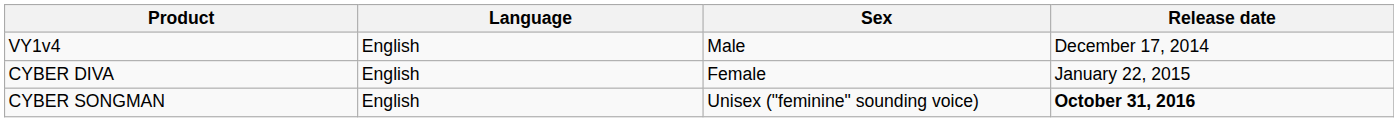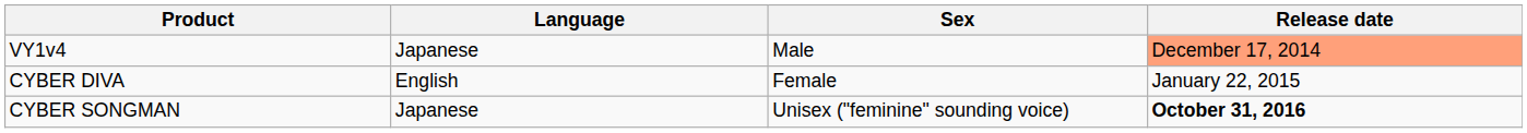 <table class="wikitable" style="text-align:left; width:100%">
 <tr>
 <th width="5%">Product</th>
 <th width="5%">Language</th>
 <th width="5%">Sex</th>
 <th width="5%">Release date</th>
 </tr>
 <tr>
 <td>VY1v4</td>
-<td>English</td>
+<td>Japanese</td>
 <td>Male</td>
-<td>December 17, 2014</td>
+<td style="background: lightsalmon;">December 17, 2014</td>
 </tr>
 <tr>
 <td>CYBER DIVA</td>
 <td>English</td>
 <td>Female</td>
 <td>January 22, 2015</td>
 </tr>
 <tr>
 <td>CYBER SONGMAN</td>
-<td>English</td>
+<td>Japanese</td>
 <td>Unisex ("feminine" sounding voice)</td>
 <td><strong>October 31, 2016</strong></td>
 </tr>
 </table>
